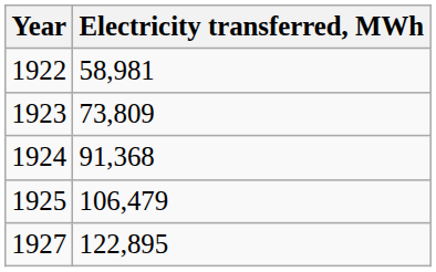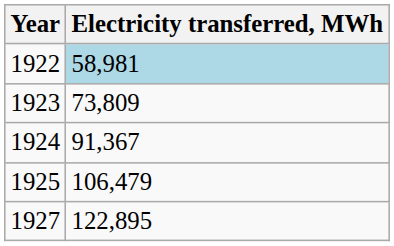 <table class="wikitable">
 <tr>
 <th>Year</th>
 <th>Electricity transferred, MWh</th>
 </tr>
 <tr>
 <td>1922</td>
-<td>58,981</td>
+<td style="background: lightblue;">58,981</td>
 </tr>
 <tr>
 <td>1923</td>
 <td>73,809</td>
 </tr>
 <tr>
 <td>1924</td>
-<td>91,368</td>
+<td>91,367</td>
 </tr>
 <tr>
 <td>1925</td>
 <td>106,479</td>
 </tr>
 <tr>
 <td>1927</td>
 <td>122,895</td>
 </tr>
 </table>
